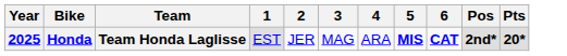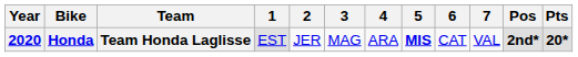 <table class="wikitable" style="text-align:center">
 <tr>
 <th>Year</th>
 <th>Bike</th>
 <th>Team</th>
 <th>1</th>
 <th>2</th>
 <th>3</th>
 <th>4</th>
 <th>5</th>
 <th>6</th>
+<th>7</th>
 <th>Pos</th>
 <th>Pts</th>
 </tr>
 <tr>
-<th><a href='#'>2025</a></th>
+<th><a href='#'>2020</a></th>
 <th><a href='#'>Honda</a></th>
 <th>Team Honda Laglisse</th>
 <td style="background:#dfdfdf;"><a href='#'>EST</a><br></td>
 <td style="background:#;"><a href='#'>JER</a><br></td>
 <td style="background:#;"><a href='#'>MAG</a><br></td>
 <td style="background:#;"><a href='#'>ARA</a><br></td>
 <td style="background:#;"><strong><a href='#'>MIS</a><br></strong></td>
-<td style="background:#;"><strong><a href='#'>CAT</a><br></strong></td>
+<td style="background:#;"><a href='#'>CAT</a><br></td>
+<td style="background:#;"><a href='#'>VAL</a><br></td>
 <th style="background:#dfdfdf;">2nd*</th>
 <th style="background:#dfdfdf;">20*</th>
 </tr>
 </table>
